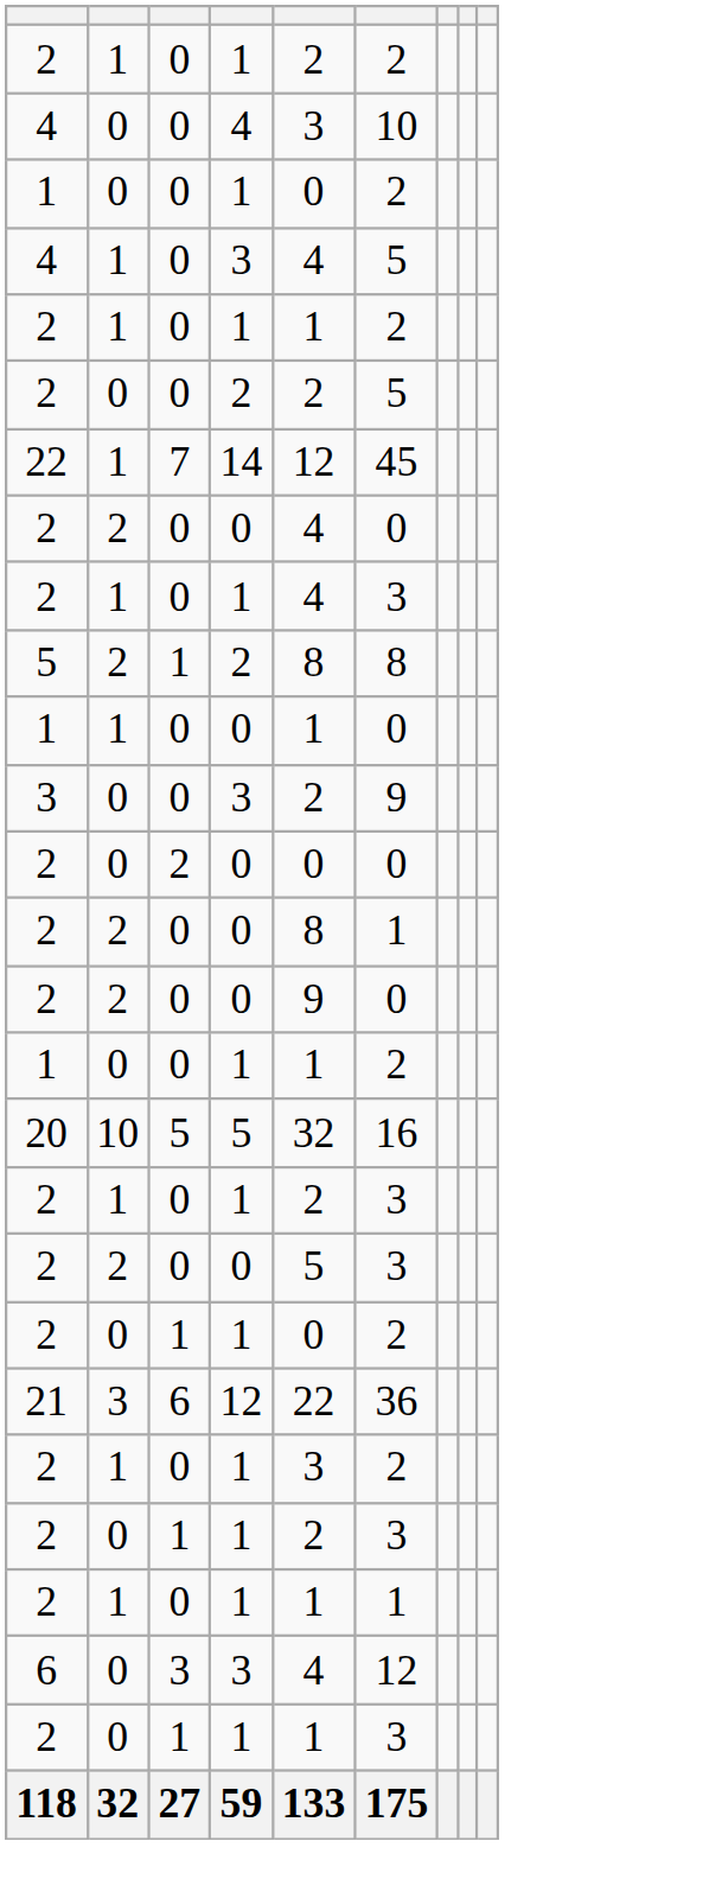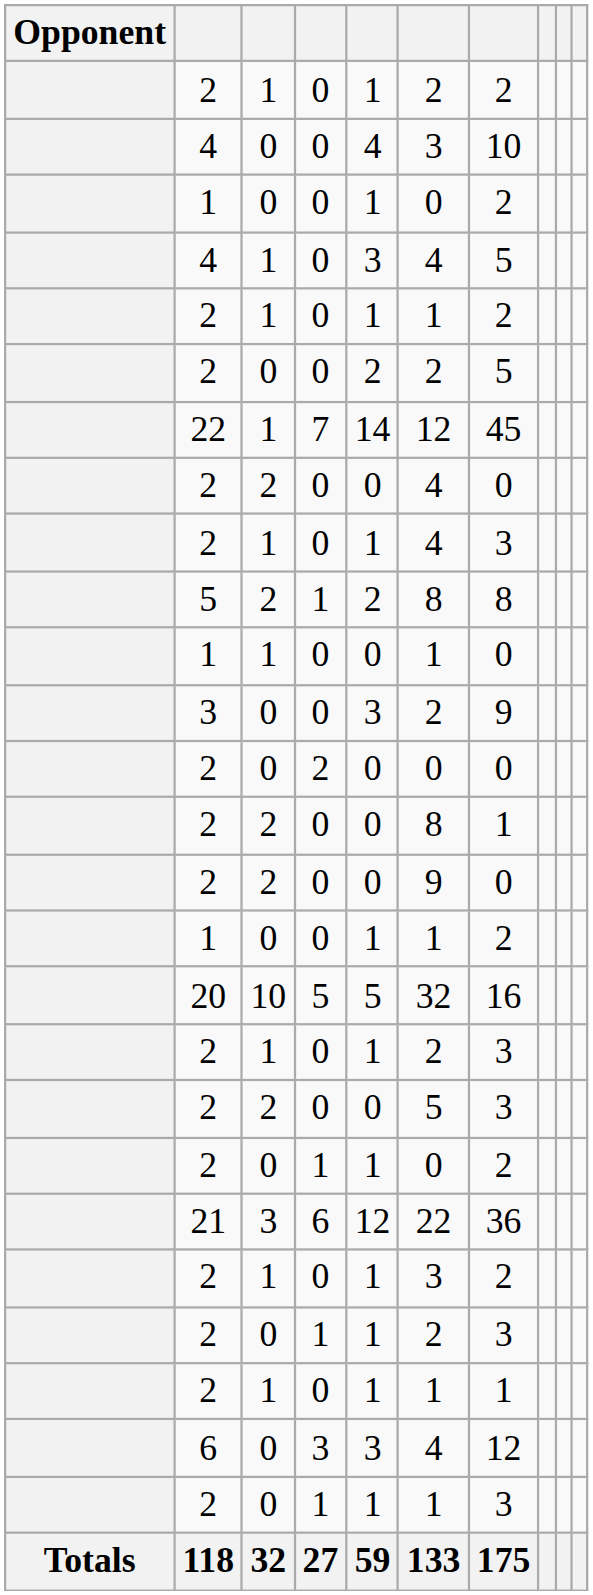 <table class="wikitable sortable plainrowheaders" style="text-align:center">
 <tr>
+<th scope=col>Opponent</th>
 <th scope=col></th>
 <th scope=col></th>
 <th scope=col></th>
 <th scope=col></th>
 <th scope=col></th>
 <th scope=col></th>
 <th scope=col></th>
 <th scope=col></th>
 <th scope=col></th>
 </tr>
 <tr>
+<th style="text-align:left;"scope=row></th>
 <td>2</td>
 <td>1</td>
 <td>0</td>
 <td>1</td>
 <td>2</td>
 <td>2</td>
 <td></td>
 <td></td>
 <td></td>
 </tr>
 <tr>
+<th style="text-align:left;"scope=row></th>
 <td>4</td>
 <td>0</td>
 <td>0</td>
 <td>4</td>
 <td>3</td>
 <td>10</td>
 <td></td>
 <td></td>
 <td></td>
 </tr>
 <tr>
+<th style="text-align:left;"scope=row></th>
 <td>1</td>
 <td>0</td>
 <td>0</td>
 <td>1</td>
 <td>0</td>
 <td>2</td>
 <td></td>
 <td></td>
 <td></td>
 </tr>
 <tr>
+<th style="text-align:left;"scope=row></th>
 <td>4</td>
 <td>1</td>
 <td>0</td>
 <td>3</td>
 <td>4</td>
 <td>5</td>
 <td></td>
 <td></td>
 <td></td>
 </tr>
 <tr>
+<th style="text-align:left;"scope=row></th>
 <td>2</td>
 <td>1</td>
 <td>0</td>
 <td>1</td>
 <td>1</td>
 <td>2</td>
 <td></td>
 <td></td>
 <td></td>
 </tr>
 <tr>
+<th style="text-align:left;"scope=row></th>
 <td>2</td>
 <td>0</td>
 <td>0</td>
 <td>2</td>
 <td>2</td>
 <td>5</td>
 <td></td>
 <td></td>
 <td></td>
 </tr>
 <tr>
+<th style="text-align:left;" scope=row></th>
 <td>22</td>
 <td>1</td>
 <td>7</td>
 <td>14</td>
 <td>12</td>
 <td>45</td>
 <td></td>
 <td></td>
 <td></td>
 </tr>
 <tr>
+<th style="text-align:left;"scope=row></th>
 <td>2</td>
 <td>2</td>
 <td>0</td>
 <td>0</td>
 <td>4</td>
 <td>0</td>
 <td></td>
 <td></td>
 <td></td>
 </tr>
 <tr>
+<th style="text-align:left;"scope=row></th>
 <td>2</td>
 <td>1</td>
 <td>0</td>
 <td>1</td>
 <td>4</td>
 <td>3</td>
 <td></td>
 <td></td>
 <td></td>
 </tr>
 <tr>
+<th style="text-align:left;"scope=row></th>
 <td>5</td>
 <td>2</td>
 <td>1</td>
 <td>2</td>
 <td>8</td>
 <td>8</td>
 <td></td>
 <td></td>
 <td></td>
 </tr>
 <tr>
+<th style="text-align:left;"scope=row></th>
 <td>1</td>
 <td>1</td>
 <td>0</td>
 <td>0</td>
 <td>1</td>
 <td>0</td>
 <td></td>
 <td></td>
 <td></td>
 </tr>
 <tr>
+<th style="text-align:left;"scope=row></th>
 <td>3</td>
 <td>0</td>
 <td>0</td>
 <td>3</td>
 <td>2</td>
 <td>9</td>
 <td></td>
 <td></td>
 <td></td>
 </tr>
 <tr>
+<th style="text-align:left;"scope=row></th>
 <td>2</td>
 <td>0</td>
 <td>2</td>
 <td>0</td>
 <td>0</td>
 <td>0</td>
 <td></td>
 <td></td>
 <td></td>
 </tr>
 <tr>
+<th style="text-align:left;"scope=row></th>
 <td>2</td>
 <td>2</td>
 <td>0</td>
 <td>0</td>
 <td>8</td>
 <td>1</td>
 <td></td>
 <td></td>
 <td></td>
 </tr>
 <tr>
+<th style="text-align:left;"scope=row></th>
 <td>2</td>
 <td>2</td>
 <td>0</td>
 <td>0</td>
 <td>9</td>
 <td>0</td>
 <td></td>
 <td></td>
 <td></td>
 </tr>
 <tr>
+<th style="text-align:left;"scope=row></th>
 <td>1</td>
 <td>0</td>
 <td>0</td>
 <td>1</td>
 <td>1</td>
 <td>2</td>
 <td></td>
 <td></td>
 <td></td>
 </tr>
 <tr>
+<th style="text-align:left;"scope=row></th>
 <td>20</td>
 <td>10</td>
 <td>5</td>
 <td>5</td>
 <td>32</td>
 <td>16</td>
 <td></td>
 <td></td>
 <td></td>
 </tr>
 <tr>
+<th style="text-align:left;"scope=row></th>
 <td>2</td>
 <td>1</td>
 <td>0</td>
 <td>1</td>
 <td>2</td>
 <td>3</td>
 <td></td>
 <td></td>
 <td></td>
 </tr>
 <tr>
+<th style="text-align:left;" scope=row></th>
 <td>2</td>
 <td>2</td>
 <td>0</td>
 <td>0</td>
 <td>5</td>
 <td>3</td>
 <td></td>
 <td></td>
 <td></td>
 </tr>
 <tr>
+<th style="text-align:left;"scope=row></th>
 <td>2</td>
 <td>0</td>
 <td>1</td>
 <td>1</td>
 <td>0</td>
 <td>2</td>
 <td></td>
 <td></td>
 <td></td>
 </tr>
 <tr>
+<th style="text-align:left;"scope=row></th>
 <td>21</td>
 <td>3</td>
 <td>6</td>
 <td>12</td>
 <td>22</td>
 <td>36</td>
 <td></td>
 <td></td>
 <td></td>
 </tr>
 <tr>
+<th style="text-align:left;"scope=row></th>
 <td>2</td>
 <td>1</td>
 <td>0</td>
 <td>1</td>
 <td>3</td>
 <td>2</td>
 <td></td>
 <td></td>
 <td></td>
 </tr>
 <tr>
+<th style="text-align:left;"scope=row></th>
 <td>2</td>
 <td>0</td>
 <td>1</td>
 <td>1</td>
 <td>2</td>
 <td>3</td>
 <td></td>
 <td></td>
 <td></td>
 </tr>
 <tr>
+<th style="text-align:left;"scope=row></th>
 <td>2</td>
 <td>1</td>
 <td>0</td>
 <td>1</td>
 <td>1</td>
 <td>1</td>
 <td></td>
 <td></td>
 <td></td>
 </tr>
 <tr>
+<th style="text-align:left;"scope=row></th>
 <td>6</td>
 <td>0</td>
 <td>3</td>
 <td>3</td>
 <td>4</td>
 <td>12</td>
 <td></td>
 <td></td>
 <td></td>
 </tr>
 <tr>
+<th style="text-align:left;"scope=row></th>
 <td>2</td>
 <td>0</td>
 <td>1</td>
 <td>1</td>
 <td>1</td>
 <td>3</td>
 <td></td>
 <td></td>
 <td></td>
 </tr>
 <tr class="sortbottom">
+<th>Totals</th>
 <th>118</th>
 <th>32</th>
 <th>27</th>
 <th>59</th>
 <th>133</th>
 <th>175</th>
 <th></th>
 <th></th>
 <th></th>
 </tr>
 </table>
